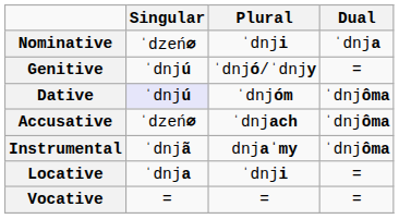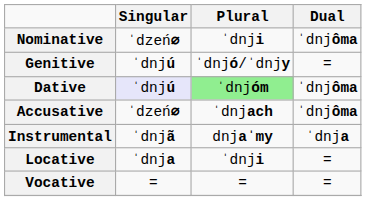 <table class="wikitable" style="text-align:center">
 <tr>
 <td></td>
 <th>Singular</th>
 <th>Plural</th>
 <th>Dual</th>
 </tr>
 <tr>
 <th>Nominative</th>
 <td>ˈdzeń<strong>∅</strong></td>
 <td>ˈdnj<strong>i</strong></td>
-<td>ˈdnj<strong>a</strong></td>
+<td>ˈdnj<strong>ôma</strong></td>
 </tr>
 <tr>
 <th>Genitive</th>
 <td>ˈdnj<strong>ú</strong></td>
 <td>ˈdnj<strong>ó</strong>/ˈdnj<strong>y</strong></td>
 <td>= </td>
 </tr>
 <tr>
 <th>Dative</th>
 <td style="background: lavender;">ˈdnj<strong>ú</strong></td>
-<td>ˈdnj<strong>óm</strong></td>
+<td style="background: lightgreen;">ˈdnj<strong>óm</strong></td>
 <td>ˈdnj<strong>ôma</strong></td>
 </tr>
 <tr>
 <th>Accusative</th>
 <td>ˈdzeń<strong>∅</strong></td>
 <td>ˈdnj<strong>ach</strong></td>
 <td>ˈdnj<strong>ôma</strong></td>
 </tr>
 <tr>
 <th>Instrumental</th>
 <td>ˈdnj<strong>ã</strong></td>
 <td>dnj<strong>aˈmy</strong></td>
-<td>ˈdnj<strong>ôma</strong></td>
+<td>ˈdnj<strong>a</strong></td>
 </tr>
 <tr>
 <th>Locative</th>
 <td>ˈdnj<strong>a</strong></td>
 <td>ˈdnj<strong>i</strong></td>
 <td>= </td>
 </tr>
 <tr>
 <th>Vocative</th>
 <td>= </td>
 <td>= </td>
 <td>= </td>
 </tr>
 <tr>
 </tr>
 </table>
